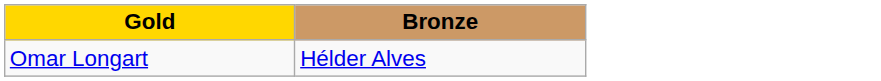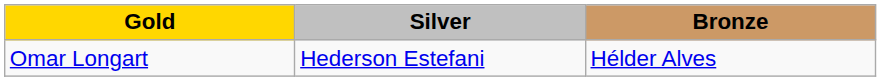 <table class="wikitable" style="text-align:left">
 <tr align="center">
 <td width=200 bgcolor=gold><strong>Gold</strong></td>
+<td width=200 bgcolor=silver><strong>Silver</strong></td>
 <td width=200 bgcolor=CC9966><strong>Bronze</strong></td>
 </tr>
 <tr>
 <td><a href='#'>Omar Longart</a><br><em></em></td>
+<td><a href='#'>Hederson Estefani</a><br><em></em></td>
 <td><a href='#'>Hélder Alves</a><br><em></em></td>
 </tr>
 </table>
